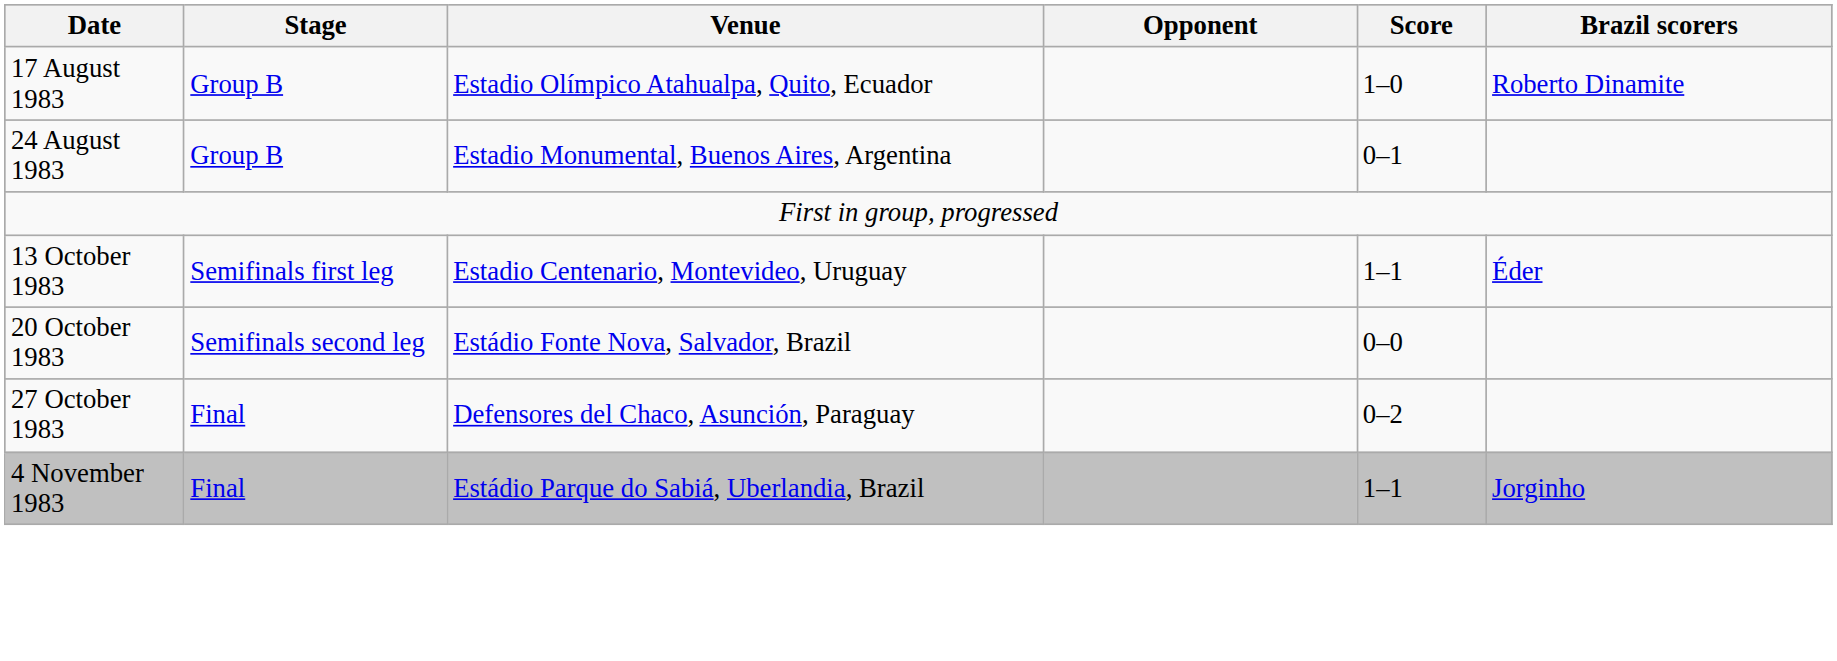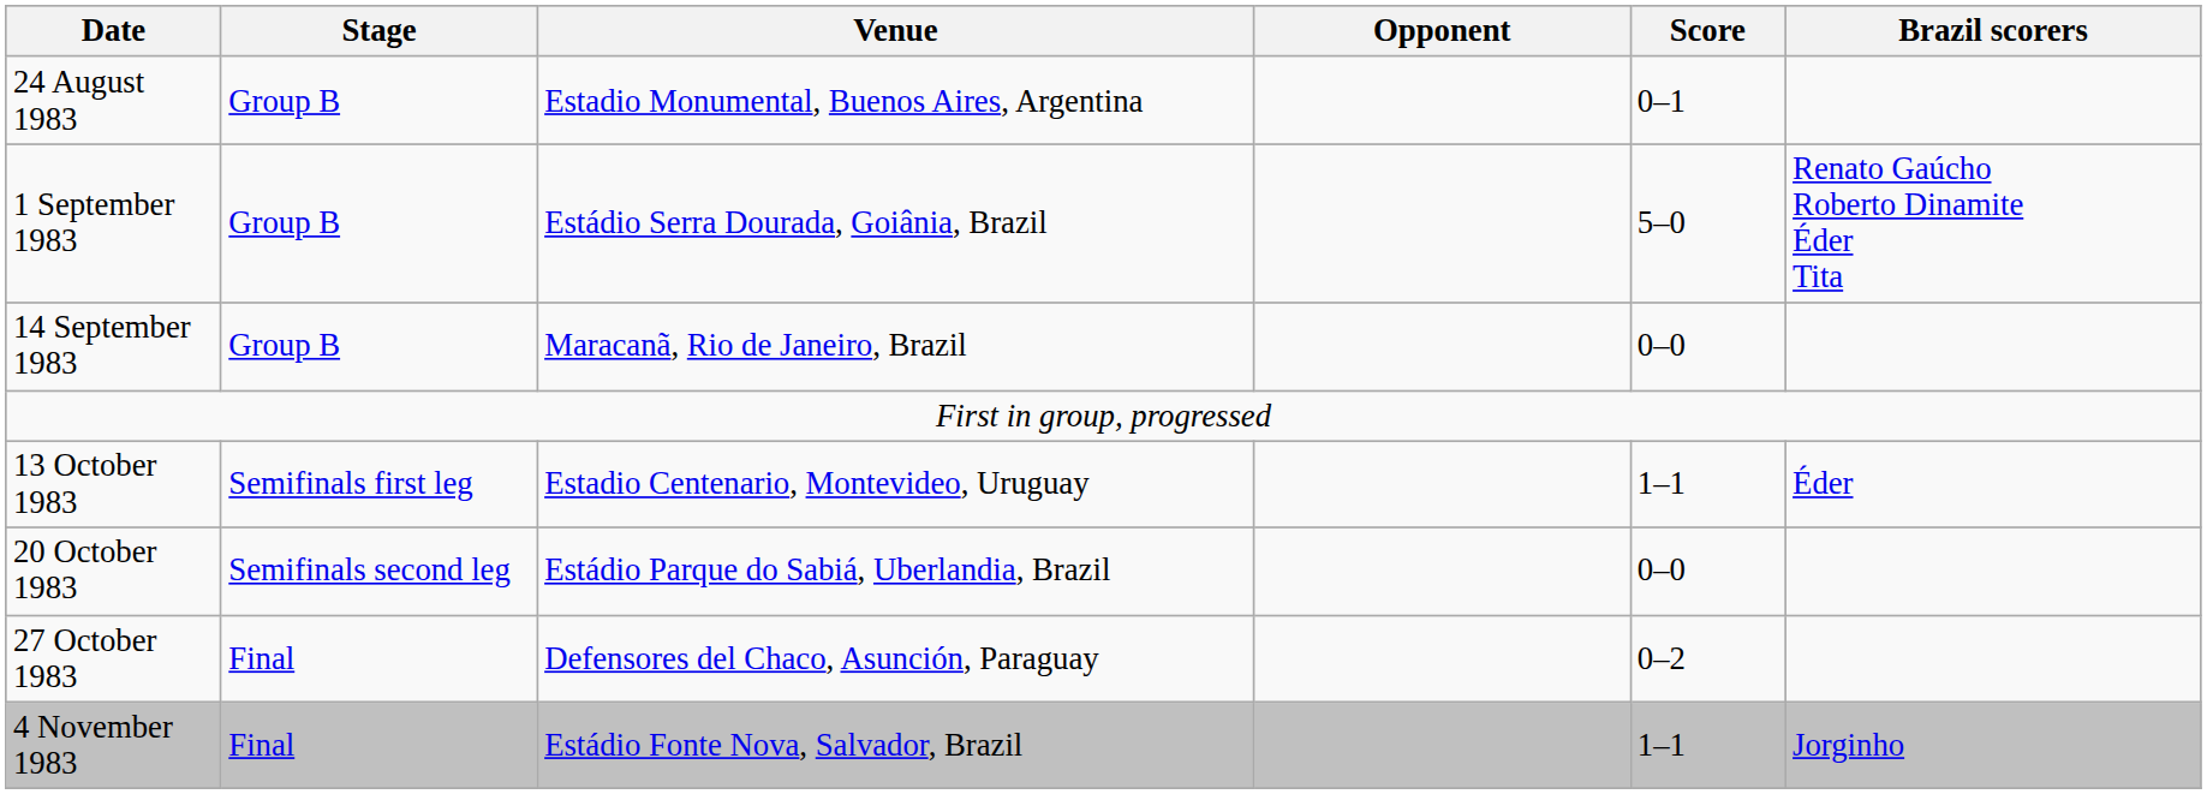 <table class="wikitable">
 <tr>
 <th width=100px>Date</th>
 <th width=150px>Stage</th>
 <th width=350px>Venue</th>
 <th width=180px>Opponent</th>
 <th width=70px>Score</th>
 <th width=200px>Brazil scorers</th>
 </tr>
 <tr>
-<td>17 August 1983</td>
-<td><a href='#'>Group B</a></td>
-<td><a href='#'>Estadio Olímpico Atahualpa</a>, <a href='#'>Quito</a>, Ecuador</td>
-<td></td>
-<td>1–0</td>
-<td><a href='#'>Roberto Dinamite</a> </td>
-</tr>
-<tr>
 <td>24 August 1983</td>
 <td><a href='#'>Group B</a></td>
 <td><a href='#'>Estadio Monumental</a>, <a href='#'>Buenos Aires</a>, Argentina</td>
 <td></td>
 <td>0–1</td>
+<td></td>
+</tr>
+<tr>
+<td>1 September 1983</td>
+<td><a href='#'>Group B</a></td>
+<td><a href='#'>Estádio Serra Dourada</a>, <a href='#'>Goiânia</a>, Brazil</td>
+<td></td>
+<td>5–0</td>
+<td><a href='#'>Renato Gaúcho</a>  <br> <a href='#'>Roberto Dinamite</a>  <br> <a href='#'>Éder</a>  <br> <a href='#'>Tita</a> </td>
+</tr>
+<tr>
+<td>14 September 1983</td>
+<td><a href='#'>Group B</a></td>
+<td><a href='#'>Maracanã</a>, <a href='#'>Rio de Janeiro</a>, Brazil</td>
+<td></td>
+<td>0–0</td>
 <td></td>
 </tr>
 <tr>
 <td colspan="6" style="text-align:center;"><em>First in group, progressed</em></td>
 </tr>
 <tr>
 <td>13 October 1983</td>
 <td><a href='#'>Semifinals first leg</a></td>
 <td><a href='#'>Estadio Centenario</a>, <a href='#'>Montevideo</a>, Uruguay</td>
 <td></td>
 <td>1–1</td>
 <td><a href='#'>Éder</a> </td>
 </tr>
 <tr>
 <td>20 October 1983</td>
 <td><a href='#'>Semifinals second leg</a></td>
-<td><a href='#'>Estádio Fonte Nova</a>, <a href='#'>Salvador</a>, Brazil</td>
+<td><a href='#'>Estádio Parque do Sabiá</a>, <a href='#'>Uberlandia</a>, Brazil</td>
 <td></td>
 <td>0–0</td>
 <td></td>
 </tr>
 <tr>
 <td>27 October 1983</td>
 <td><a href='#'>Final</a></td>
 <td><a href='#'>Defensores del Chaco</a>, <a href='#'>Asunción</a>, Paraguay</td>
 <td></td>
 <td>0–2</td>
 <td></td>
 </tr>
 <tr style="background:silver;">
 <td>4 November 1983</td>
 <td><a href='#'>Final</a></td>
-<td><a href='#'>Estádio Parque do Sabiá</a>, <a href='#'>Uberlandia</a>, Brazil</td>
+<td><a href='#'>Estádio Fonte Nova</a>, <a href='#'>Salvador</a>, Brazil</td>
 <td></td>
 <td>1–1</td>
 <td><a href='#'>Jorginho</a> </td>
 </tr>
 </table>
